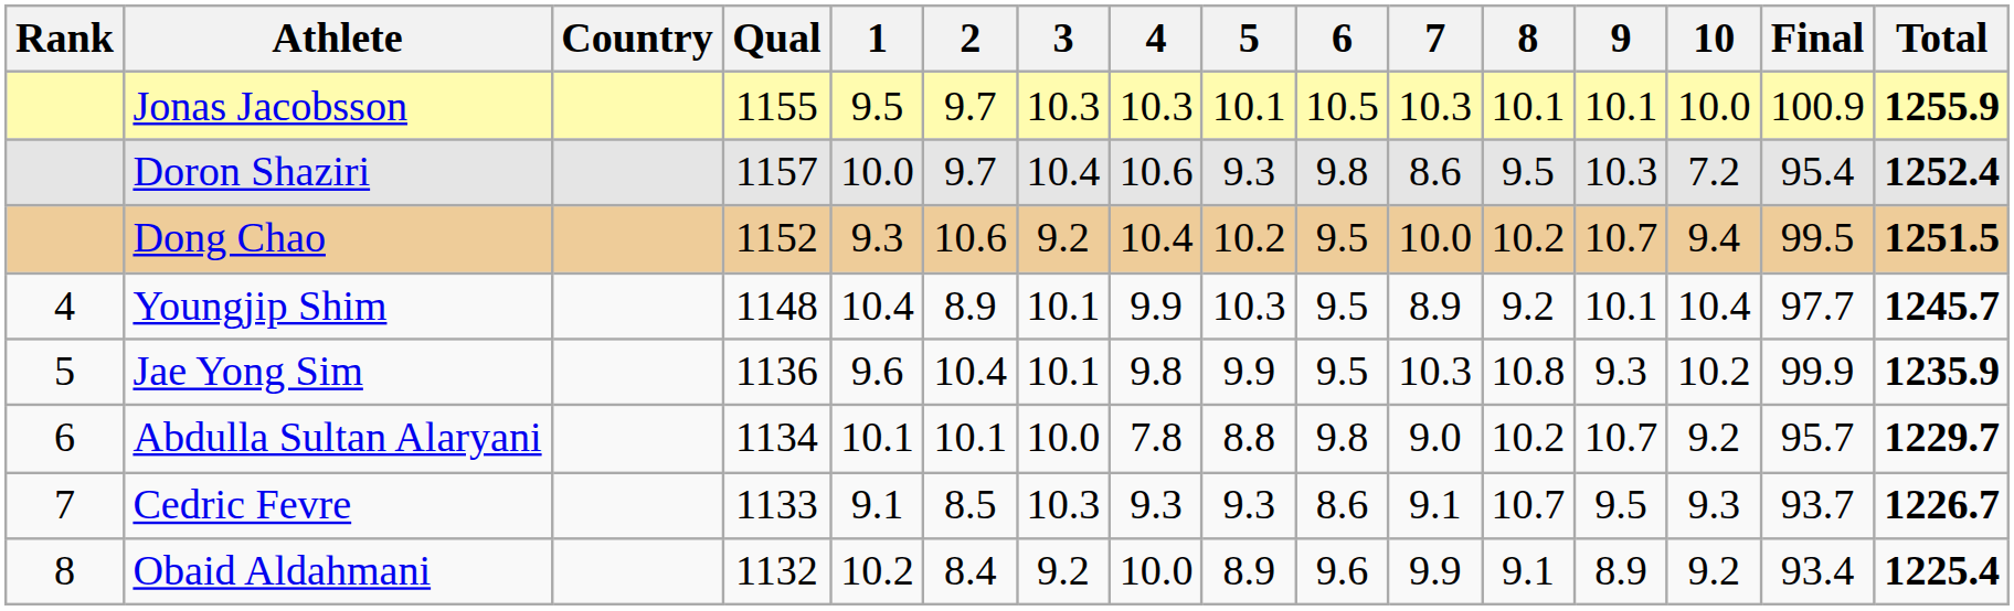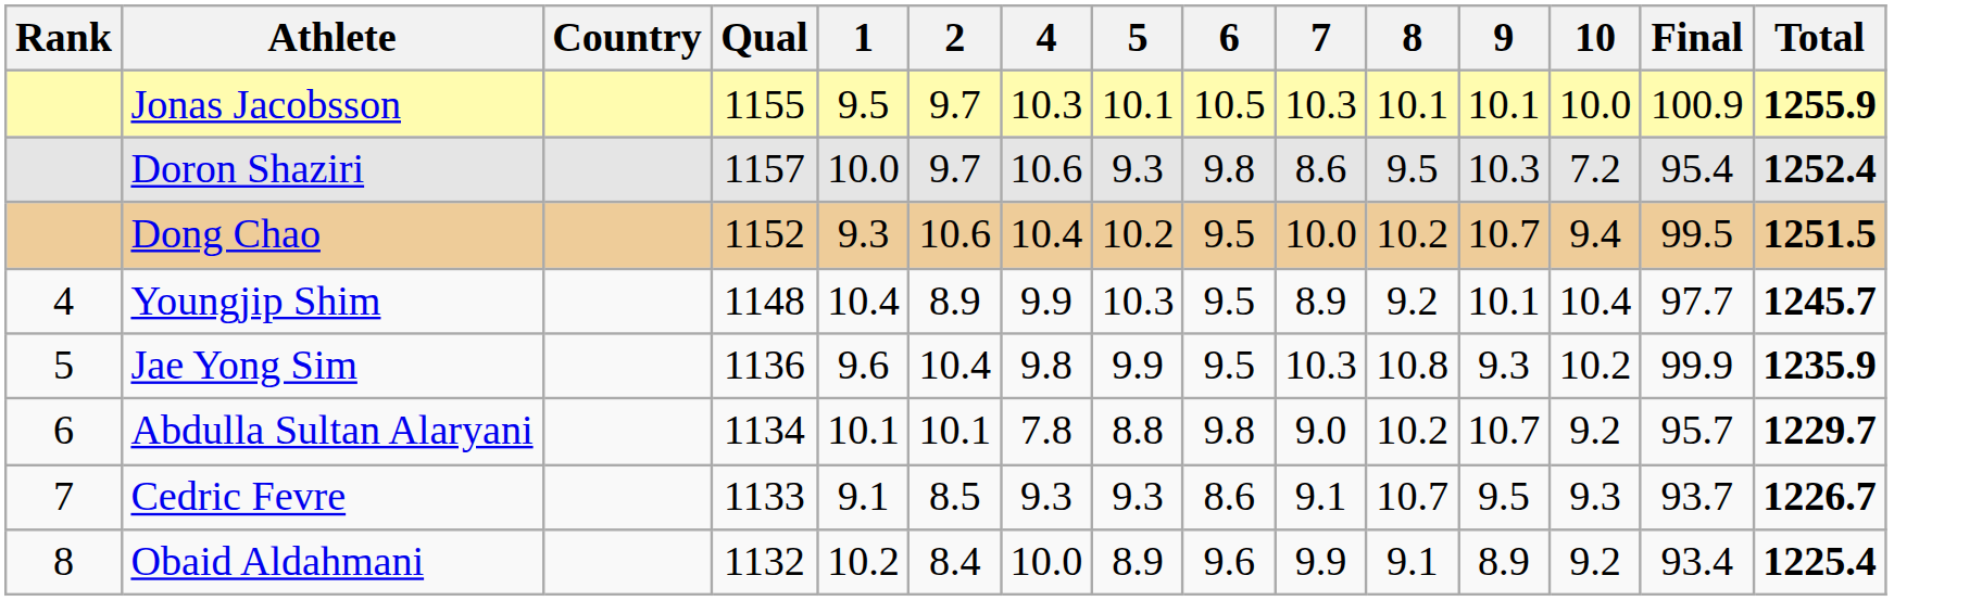 <table class="wikitable sortable">
 <tr>
 <th>Rank</th>
 <th>Athlete</th>
 <th>Country</th>
 <th>Qual</th>
 <th class="unsortable" style="width: 28px">1</th>
 <th class="unsortable" style="width: 28px">2</th>
-<th class="unsortable" style="width: 28px">3</th>
 <th class="unsortable" style="width: 28px">4</th>
 <th class="unsortable" style="width: 28px">5</th>
 <th class="unsortable" style="width: 28px">6</th>
 <th class="unsortable" style="width: 28px">7</th>
 <th class="unsortable" style="width: 28px">8</th>
 <th class="unsortable" style="width: 28px">9</th>
 <th class="unsortable" style="width: 28px">10</th>
 <th>Final</th>
 <th>Total</th>
 </tr>
 <tr style="background:#fffcaf;">
 <td align="center"></td>
 <td align="left"><a href='#'>Jonas Jacobsson</a></td>
 <td align="left"></td>
 <td align="center">1155</td>
 <td align="center">9.5</td>
 <td align="center">9.7</td>
 <td align="center">10.3</td>
-<td align="center">10.3</td>
 <td align="center">10.1</td>
 <td align="center">10.5</td>
 <td align="center">10.3</td>
 <td align="center">10.1</td>
 <td align="center">10.1</td>
 <td align="center">10.0</td>
 <td align="center">100.9</td>
 <td align="center"><strong>1255.9</strong></td>
 </tr>
 <tr style="background:#e5e5e5;">
 <td align="center"></td>
 <td align="left"><a href='#'>Doron Shaziri</a></td>
 <td align="left"></td>
 <td align="center">1157</td>
 <td align="center">10.0</td>
 <td align="center">9.7</td>
-<td align="center">10.4</td>
 <td align="center">10.6</td>
 <td align="center">9.3</td>
 <td align="center">9.8</td>
 <td align="center">8.6</td>
 <td align="center">9.5</td>
 <td align="center">10.3</td>
 <td align="center">7.2</td>
 <td align="center">95.4</td>
 <td align="center"><strong>1252.4</strong></td>
 </tr>
 <tr style="background:#ec9;">
 <td align="center"></td>
 <td align="left"><a href='#'>Dong Chao</a></td>
 <td align="left"></td>
 <td align="center">1152</td>
 <td align="center">9.3</td>
 <td align="center">10.6</td>
-<td align="center">9.2</td>
 <td align="center">10.4</td>
 <td align="center">10.2</td>
 <td align="center">9.5</td>
 <td align="center">10.0</td>
 <td align="center">10.2</td>
 <td align="center">10.7</td>
 <td align="center">9.4</td>
 <td align="center">99.5</td>
 <td align="center"><strong>1251.5</strong></td>
 </tr>
 <tr>
 <td align="center">4</td>
 <td align="left"><a href='#'>Youngjip Shim</a></td>
 <td align="left"></td>
 <td align="center">1148</td>
 <td align="center">10.4</td>
 <td align="center">8.9</td>
-<td align="center">10.1</td>
 <td align="center">9.9</td>
 <td align="center">10.3</td>
 <td align="center">9.5</td>
 <td align="center">8.9</td>
 <td align="center">9.2</td>
 <td align="center">10.1</td>
 <td align="center">10.4</td>
 <td align="center">97.7</td>
 <td align="center"><strong>1245.7</strong></td>
 </tr>
 <tr>
 <td align="center">5</td>
 <td align="left"><a href='#'>Jae Yong Sim</a></td>
 <td align="left"></td>
 <td align="center">1136</td>
 <td align="center">9.6</td>
 <td align="center">10.4</td>
-<td align="center">10.1</td>
 <td align="center">9.8</td>
 <td align="center">9.9</td>
 <td align="center">9.5</td>
 <td align="center">10.3</td>
 <td align="center">10.8</td>
 <td align="center">9.3</td>
 <td align="center">10.2</td>
 <td align="center">99.9</td>
 <td align="center"><strong>1235.9</strong></td>
 </tr>
 <tr>
 <td align="center">6</td>
 <td align="left"><a href='#'>Abdulla Sultan Alaryani</a></td>
 <td align="left"></td>
 <td align="center">1134</td>
 <td align="center">10.1</td>
 <td align="center">10.1</td>
-<td align="center">10.0</td>
 <td align="center">7.8</td>
 <td align="center">8.8</td>
 <td align="center">9.8</td>
 <td align="center">9.0</td>
 <td align="center">10.2</td>
 <td align="center">10.7</td>
 <td align="center">9.2</td>
 <td align="center">95.7</td>
 <td align="center"><strong>1229.7</strong></td>
 </tr>
 <tr>
 <td align="center">7</td>
 <td align="left"><a href='#'>Cedric Fevre</a></td>
 <td align="left"></td>
 <td align="center">1133</td>
 <td align="center">9.1</td>
 <td align="center">8.5</td>
-<td align="center">10.3</td>
 <td align="center">9.3</td>
 <td align="center">9.3</td>
 <td align="center">8.6</td>
 <td align="center">9.1</td>
 <td align="center">10.7</td>
 <td align="center">9.5</td>
 <td align="center">9.3</td>
 <td align="center">93.7</td>
 <td align="center"><strong>1226.7</strong></td>
 </tr>
 <tr>
 <td align="center">8</td>
 <td align="left"><a href='#'>Obaid Aldahmani</a></td>
 <td align="left"></td>
 <td align="center">1132</td>
 <td align="center">10.2</td>
 <td align="center">8.4</td>
-<td align="center">9.2</td>
 <td align="center">10.0</td>
 <td align="center">8.9</td>
 <td align="center">9.6</td>
 <td align="center">9.9</td>
 <td align="center">9.1</td>
 <td align="center">8.9</td>
 <td align="center">9.2</td>
 <td align="center">93.4</td>
 <td align="center"><strong>1225.4</strong></td>
 </tr>
 </table>
